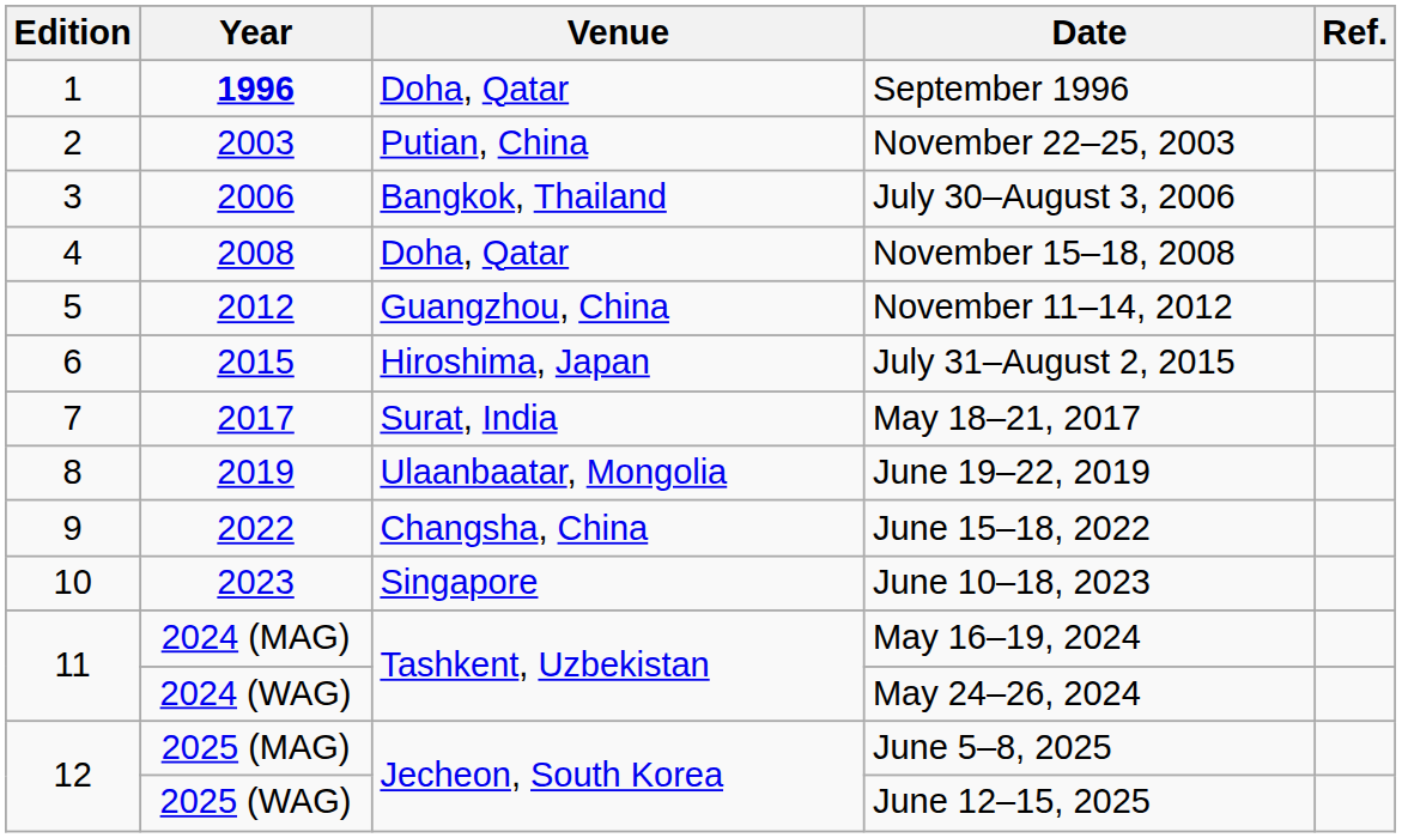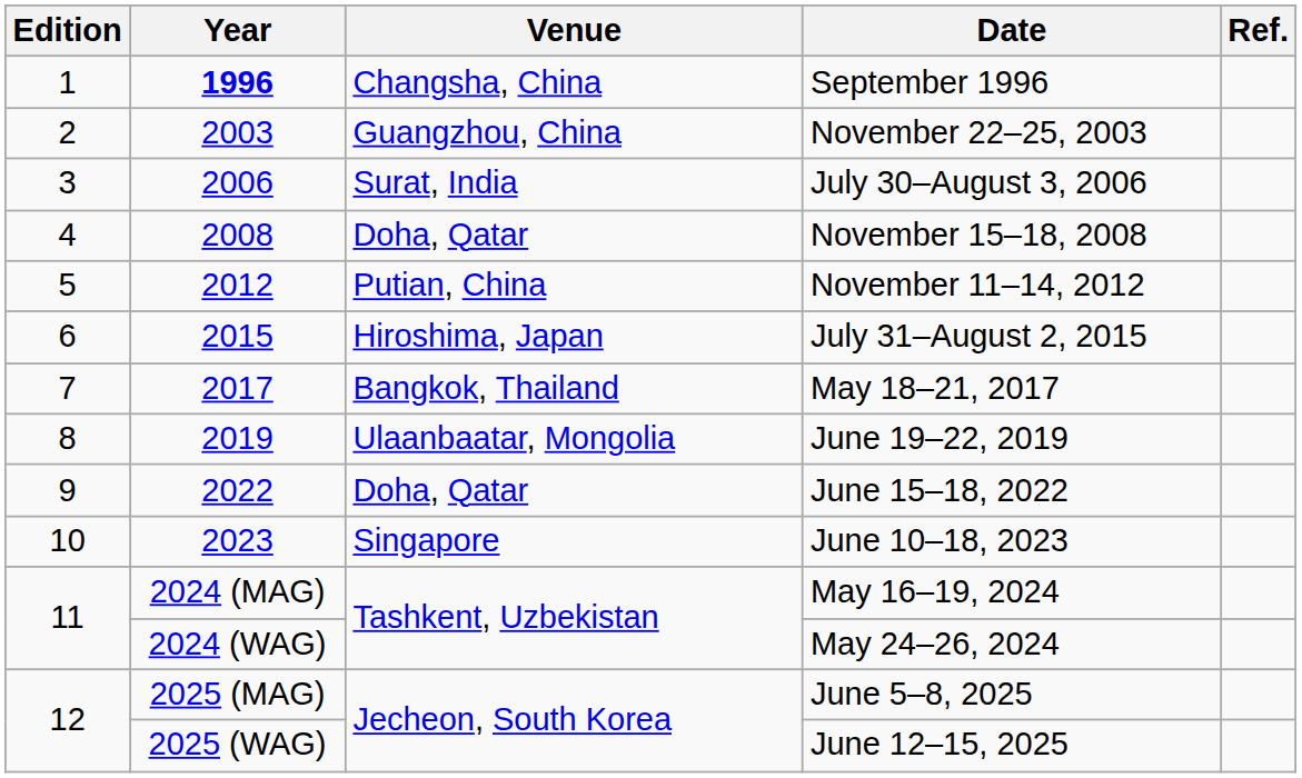 <table class="wikitable" style="text-align:center;">
 <tr bgcolor="cccccc">
 <th width=30>Edition</th>
 <th width=100>Year</th>
 <th width=220>Venue</th>
 <th width=200>Date</th>
 <th>Ref.</th>
 </tr>
 <tr>
 <td>1</td>
 <td><strong><a href='#'>1996</a></strong></td>
-<td align=left> <a href='#'>Doha</a>, <a href='#'>Qatar</a></td>
+<td align=left> <a href='#'>Changsha</a>, <a href='#'>China</a></td>
 <td align=left>September 1996</td>
 <td></td>
 </tr>
 <tr>
 <td>2</td>
 <td><a href='#'>2003</a></td>
-<td align=left> <a href='#'>Putian</a>, <a href='#'>China</a></td>
+<td align=left> <a href='#'>Guangzhou</a>, <a href='#'>China</a></td>
 <td align=left>November 22–25, 2003</td>
 <td></td>
 </tr>
 <tr>
 <td>3</td>
 <td><a href='#'>2006</a></td>
-<td align=left> <a href='#'>Bangkok</a>, <a href='#'>Thailand</a></td>
+<td align=left> <a href='#'>Surat</a>, <a href='#'>India</a></td>
 <td align=left>July 30–August 3, 2006</td>
 <td></td>
 </tr>
 <tr>
 <td>4</td>
 <td><a href='#'>2008</a></td>
 <td align=left> <a href='#'>Doha</a>, <a href='#'>Qatar</a></td>
 <td align=left>November 15–18, 2008</td>
 <td></td>
 </tr>
 <tr>
 <td>5</td>
 <td><a href='#'>2012</a></td>
-<td align=left> <a href='#'>Guangzhou</a>, <a href='#'>China</a></td>
+<td align=left> <a href='#'>Putian</a>, <a href='#'>China</a></td>
 <td align=left>November 11–14, 2012</td>
 <td></td>
 </tr>
 <tr>
 <td>6</td>
 <td><a href='#'>2015</a></td>
 <td align=left> <a href='#'>Hiroshima</a>, <a href='#'>Japan</a></td>
 <td align=left>July 31–August 2, 2015</td>
 <td></td>
 </tr>
 <tr>
 <td>7</td>
 <td><a href='#'>2017</a></td>
-<td align=left> <a href='#'>Surat</a>, <a href='#'>India</a></td>
+<td align=left> <a href='#'>Bangkok</a>, <a href='#'>Thailand</a></td>
 <td align=left>May 18–21, 2017</td>
 <td></td>
 </tr>
 <tr>
 <td>8</td>
 <td><a href='#'>2019</a></td>
 <td align=left> <a href='#'>Ulaanbaatar</a>, <a href='#'>Mongolia</a></td>
 <td align=left>June 19–22, 2019</td>
 <td></td>
 </tr>
 <tr>
 <td>9</td>
 <td><a href='#'>2022</a></td>
-<td align=left> <a href='#'>Changsha</a>, <a href='#'>China</a></td>
+<td align=left> <a href='#'>Doha</a>, <a href='#'>Qatar</a></td>
 <td align=left>June 15–18, 2022</td>
 <td></td>
 </tr>
 <tr>
 <td>10</td>
 <td><a href='#'>2023</a></td>
 <td align=left> <a href='#'>Singapore</a></td>
 <td align=left>June 10–18, 2023</td>
 <td></td>
 </tr>
 <tr>
 <td rowspan="2">11</td>
 <td><a href='#'>2024</a> (MAG)</td>
 <td align=left rowspan="2"> <a href='#'>Tashkent</a>, <a href='#'>Uzbekistan</a></td>
 <td align=left>May 16–19, 2024</td>
 <td></td>
 </tr>
 <tr>
 <td><a href='#'>2024</a> (WAG)</td>
 <td align=left>May 24–26, 2024</td>
 <td></td>
 </tr>
 <tr>
 <td rowspan="2">12</td>
 <td><a href='#'>2025</a> (MAG)</td>
 <td align=left rowspan="2"> <a href='#'>Jecheon</a>, <a href='#'>South Korea</a></td>
 <td align=left>June 5–8, 2025</td>
 <td></td>
 </tr>
 <tr>
 <td><a href='#'>2025</a> (WAG)</td>
 <td align=left>June 12–15, 2025</td>
 <td></td>
 </tr>
 </table>
